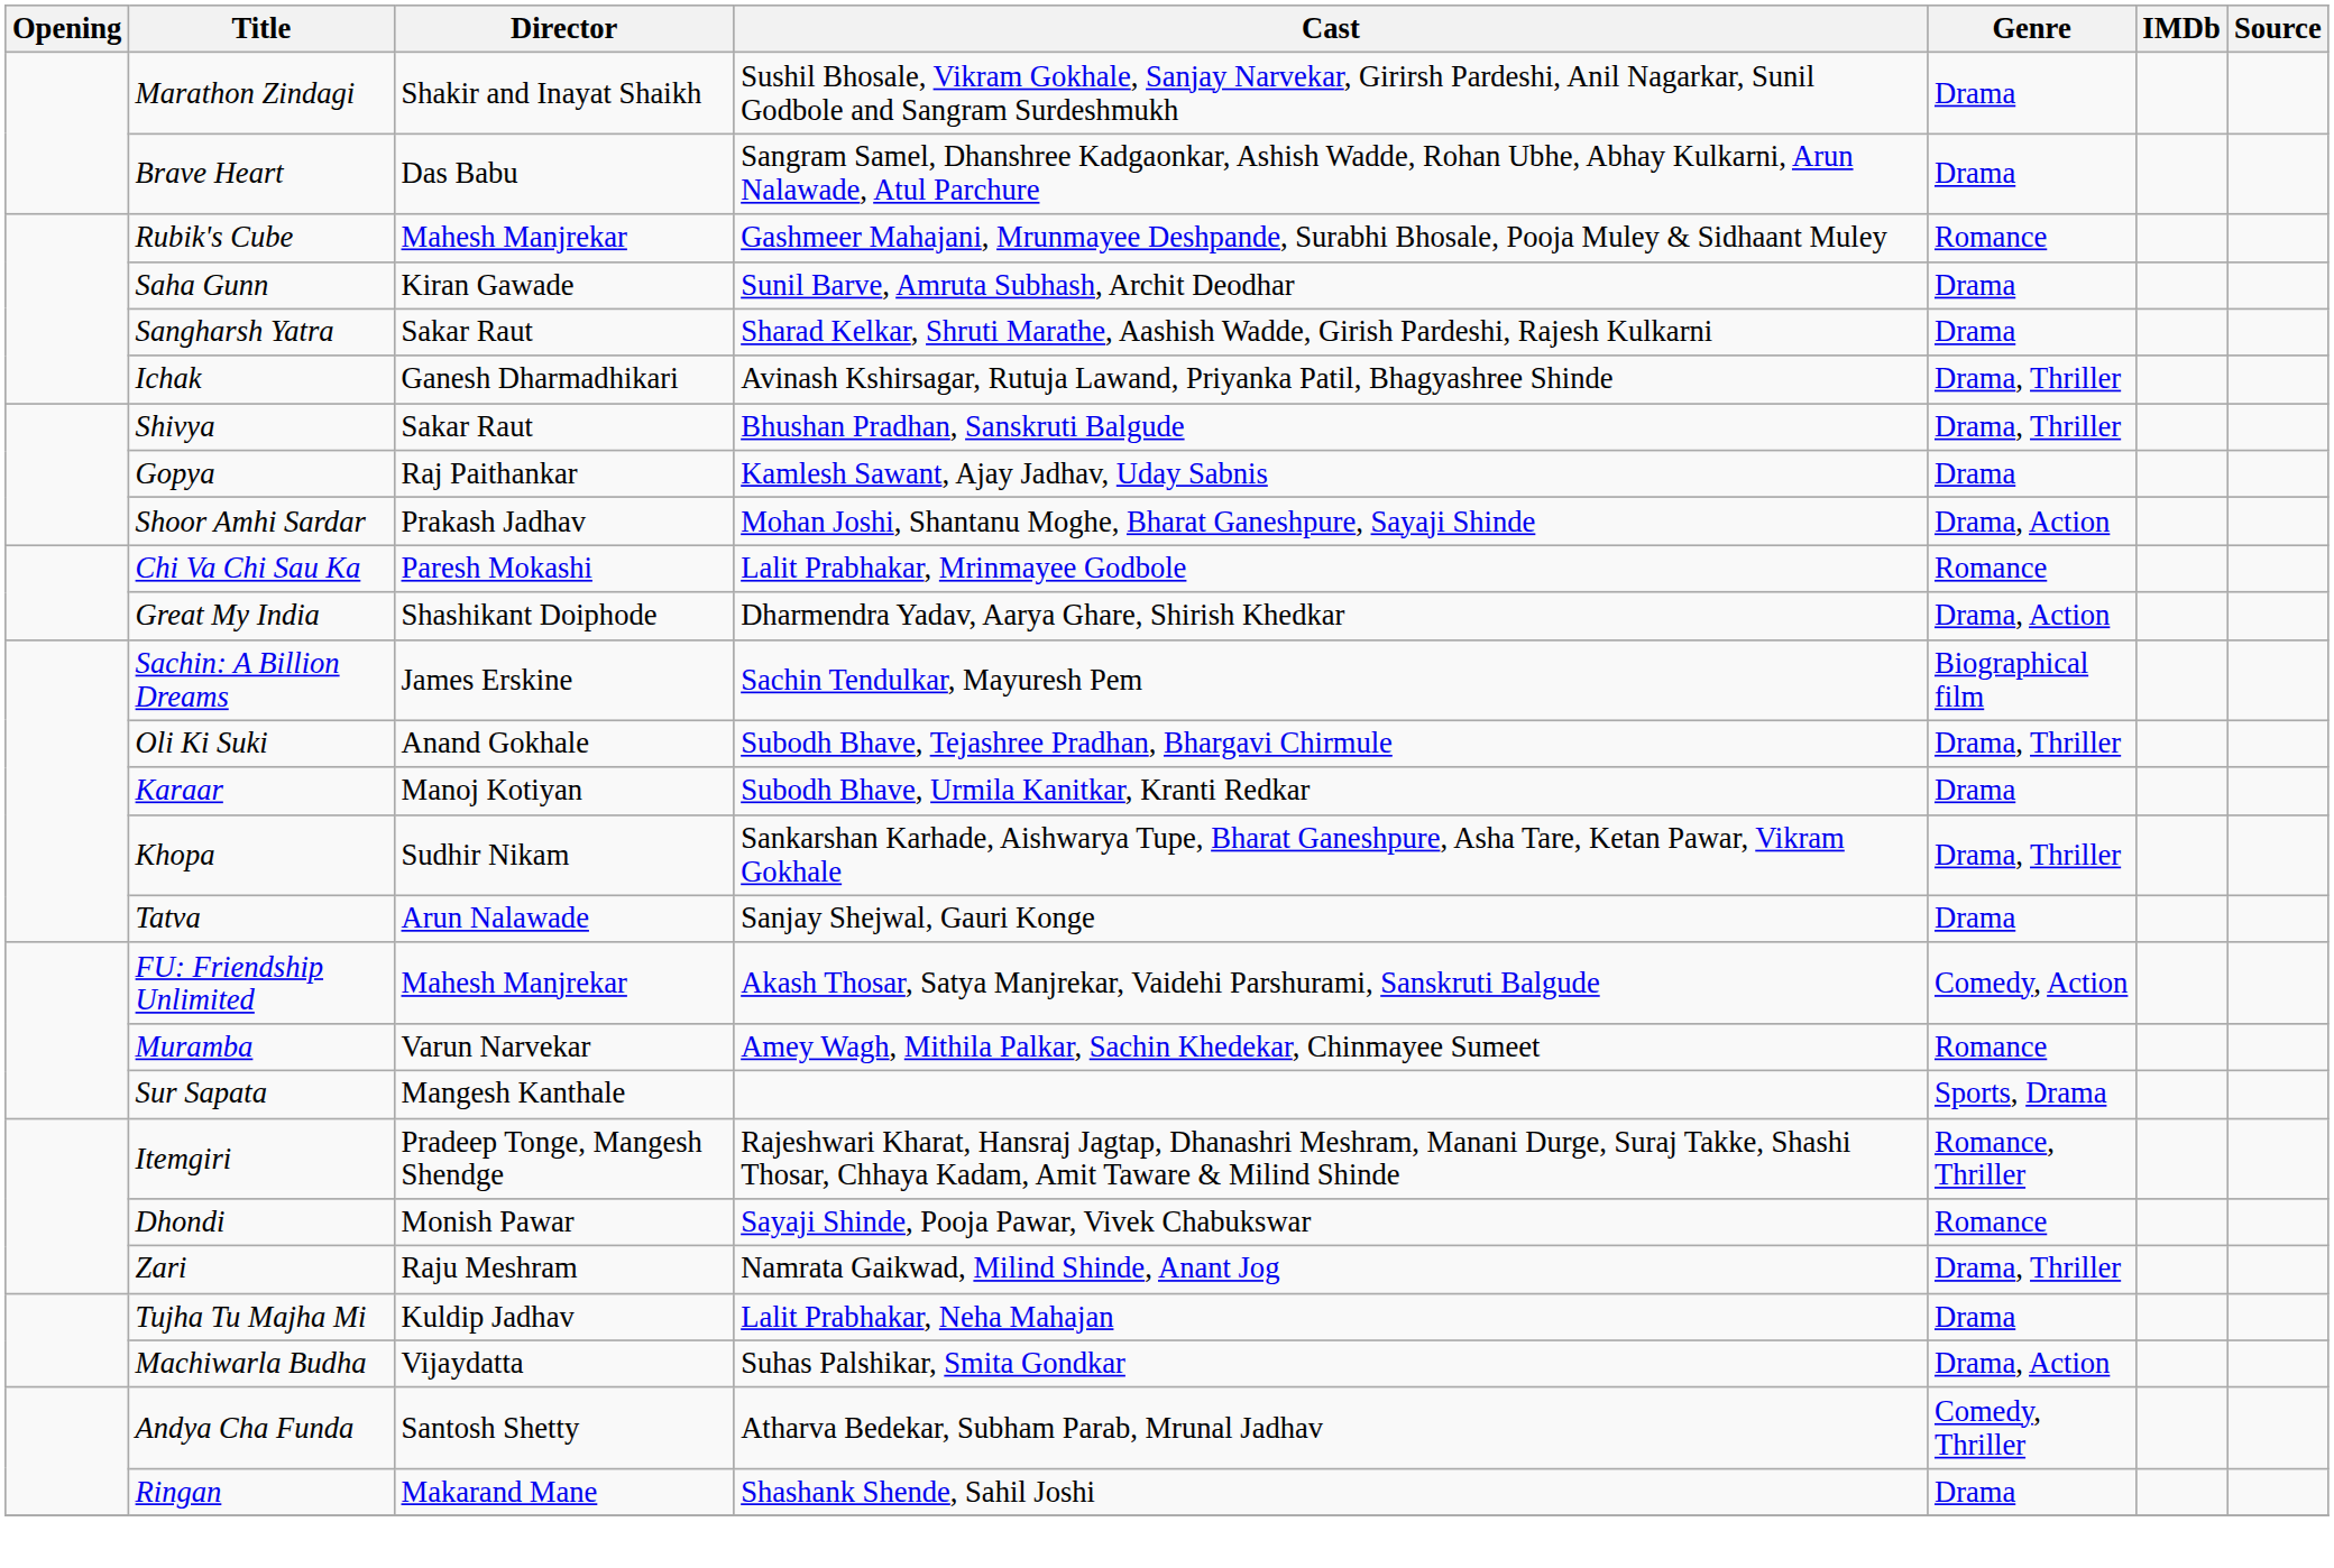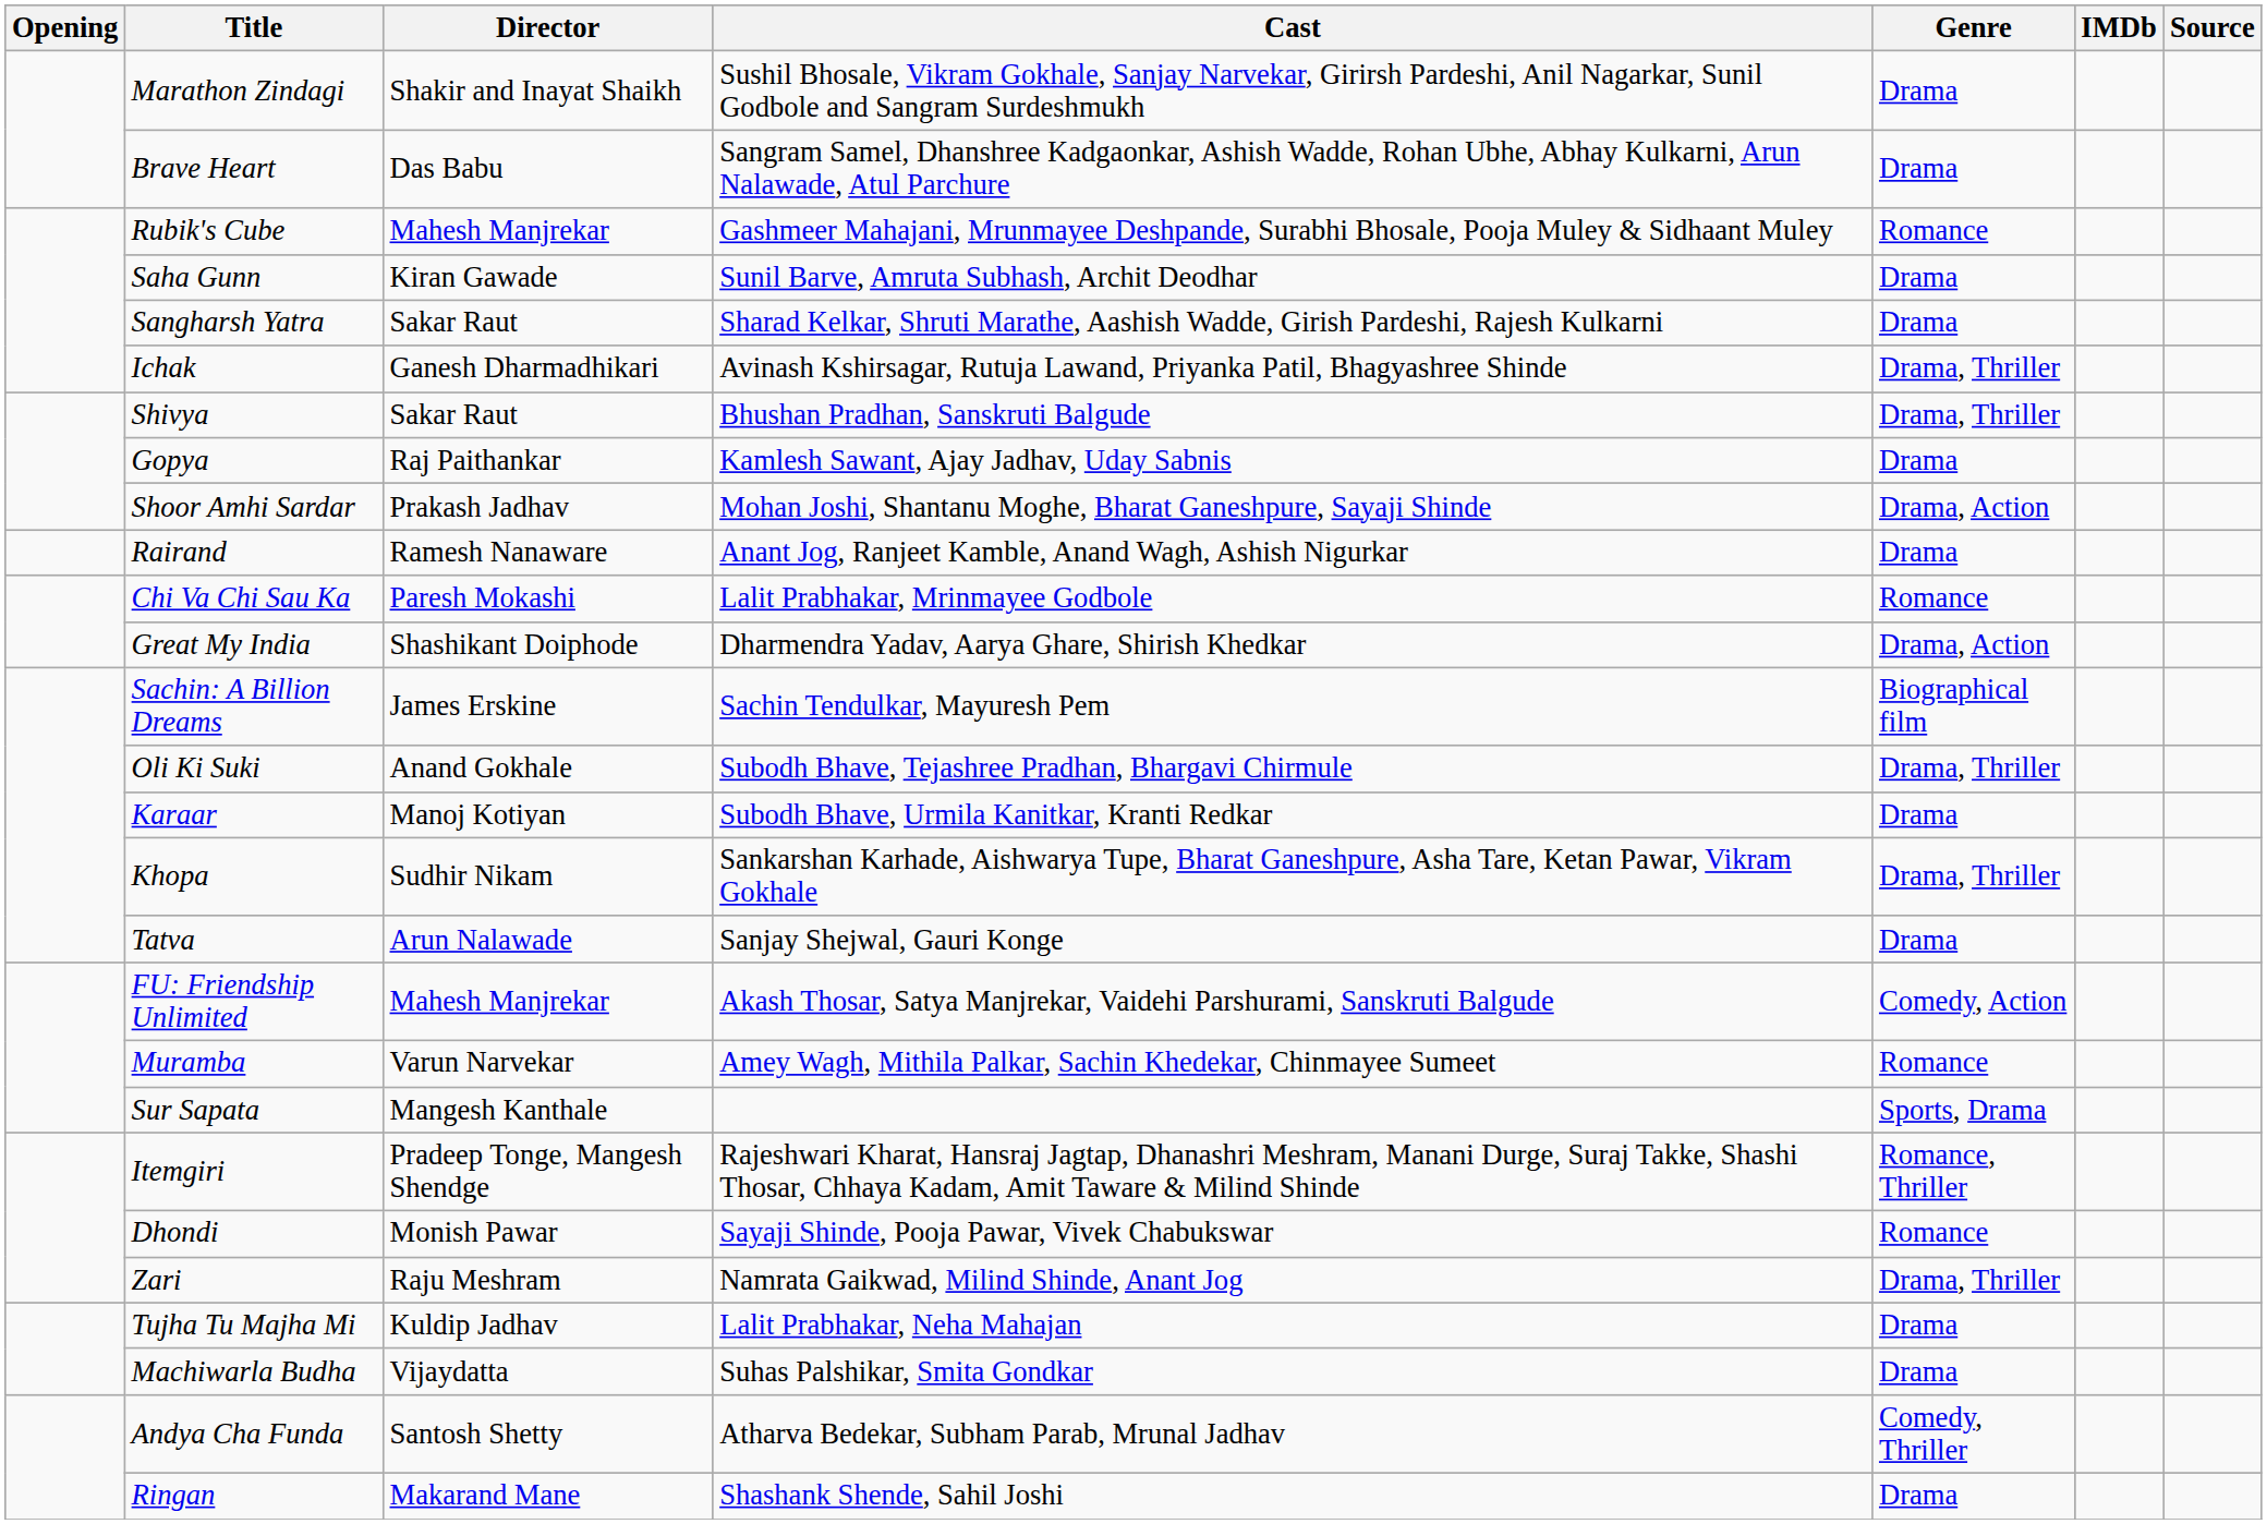 <table class="wikitable sortable">
 <tr>
 <th>Opening</th>
 <th>Title</th>
 <th>Director</th>
 <th>Cast</th>
 <th>Genre</th>
 <th>IMDb</th>
 <th>Source</th>
 </tr>
 <tr>
 <td rowspan=2></td>
 <td><em>Marathon Zindagi</em></td>
 <td>Shakir and Inayat Shaikh</td>
 <td>Sushil Bhosale, <a href='#'>Vikram Gokhale</a>, <a href='#'>Sanjay Narvekar</a>, Girirsh Pardeshi, Anil Nagarkar, Sunil Godbole and Sangram Surdeshmukh</td>
 <td><a href='#'>Drama</a></td>
 <td></td>
 <td></td>
 </tr>
 <tr>
 <td><em>Brave Heart</em></td>
 <td>Das Babu</td>
 <td>Sangram Samel, Dhanshree Kadgaonkar, Ashish Wadde, Rohan Ubhe, Abhay Kulkarni, <a href='#'>Arun Nalawade</a>, <a href='#'>Atul Parchure</a></td>
 <td><a href='#'>Drama</a></td>
 <td></td>
 <td></td>
 </tr>
 <tr>
 <td rowspan=4></td>
 <td><em>Rubik's Cube</em></td>
 <td><a href='#'>Mahesh Manjrekar</a></td>
 <td><a href='#'>Gashmeer Mahajani</a>, <a href='#'>Mrunmayee Deshpande</a>, Surabhi Bhosale, Pooja Muley & Sidhaant Muley</td>
 <td><a href='#'>Romance</a></td>
 <td></td>
 <td></td>
 </tr>
 <tr>
 <td><em>Saha Gunn</em></td>
 <td>Kiran Gawade</td>
 <td><a href='#'>Sunil Barve</a>, <a href='#'>Amruta Subhash</a>, Archit Deodhar</td>
 <td><a href='#'>Drama</a></td>
 <td></td>
 <td></td>
 </tr>
 <tr>
 <td><em>Sangharsh Yatra</em></td>
 <td>Sakar Raut</td>
 <td><a href='#'>Sharad Kelkar</a>, <a href='#'>Shruti Marathe</a>, Aashish Wadde, Girish Pardeshi, Rajesh Kulkarni</td>
 <td><a href='#'>Drama</a></td>
 <td></td>
 <td></td>
 </tr>
 <tr>
 <td><em>Ichak</em></td>
 <td>Ganesh Dharmadhikari</td>
 <td>Avinash Kshirsagar, Rutuja Lawand, Priyanka Patil, Bhagyashree Shinde</td>
 <td><a href='#'>Drama</a>, <a href='#'>Thriller</a></td>
 <td></td>
 <td></td>
 </tr>
 <tr>
 <td rowspan="3"></td>
 <td><em>Shivya</em></td>
 <td>Sakar Raut</td>
 <td><a href='#'>Bhushan Pradhan</a>, <a href='#'>Sanskruti Balgude</a></td>
 <td><a href='#'>Drama</a>, <a href='#'>Thriller</a></td>
 <td></td>
 <td></td>
 </tr>
 <tr>
 <td><em>Gopya</em></td>
 <td>Raj Paithankar</td>
 <td><a href='#'>Kamlesh Sawant</a>, Ajay Jadhav, <a href='#'>Uday Sabnis</a></td>
 <td><a href='#'>Drama</a></td>
 <td></td>
 <td></td>
 </tr>
 <tr>
 <td><em>Shoor Amhi Sardar</em></td>
 <td>Prakash Jadhav</td>
 <td><a href='#'>Mohan Joshi</a>, Shantanu Moghe, <a href='#'>Bharat Ganeshpure</a>, <a href='#'>Sayaji Shinde</a></td>
 <td><a href='#'>Drama</a>, <a href='#'>Action</a></td>
+<td></td>
+<td></td>
+</tr>
+<tr>
+<td></td>
+<td><em>Rairand</em></td>
+<td>Ramesh Nanaware</td>
+<td><a href='#'>Anant Jog</a>, Ranjeet Kamble, Anand Wagh, Ashish Nigurkar</td>
+<td><a href='#'>Drama</a></td>
 <td></td>
 <td></td>
 </tr>
 <tr>
 <td rowspan="2"></td>
 <td><em><a href='#'>Chi Va Chi Sau Ka</a></em></td>
 <td><a href='#'>Paresh Mokashi</a></td>
 <td><a href='#'>Lalit Prabhakar</a>, <a href='#'>Mrinmayee Godbole</a></td>
 <td><a href='#'>Romance</a></td>
 <td></td>
 <td></td>
 </tr>
 <tr>
 <td><em>Great My India</em></td>
 <td>Shashikant Doiphode</td>
 <td>Dharmendra Yadav, Aarya Ghare, Shirish Khedkar</td>
 <td><a href='#'>Drama</a>, <a href='#'>Action</a></td>
 <td></td>
 <td></td>
 </tr>
 <tr>
 <td rowspan="5"></td>
 <td><em><a href='#'>Sachin: A Billion Dreams</a></em></td>
 <td>James Erskine</td>
 <td><a href='#'>Sachin Tendulkar</a>, Mayuresh Pem</td>
 <td><a href='#'>Biographical film</a></td>
 <td></td>
 <td></td>
 </tr>
 <tr>
 <td><em>Oli Ki Suki</em></td>
 <td>Anand Gokhale</td>
 <td><a href='#'>Subodh Bhave</a>, <a href='#'>Tejashree Pradhan</a>, <a href='#'>Bhargavi Chirmule</a></td>
 <td><a href='#'>Drama</a>, <a href='#'>Thriller</a></td>
 <td></td>
 <td></td>
 </tr>
 <tr>
 <td><em><a href='#'>Karaar</a></em></td>
 <td>Manoj Kotiyan</td>
 <td><a href='#'>Subodh Bhave</a>, <a href='#'>Urmila Kanitkar</a>, Kranti Redkar</td>
 <td><a href='#'>Drama</a></td>
 <td></td>
 <td></td>
 </tr>
 <tr>
 <td><em>Khopa</em></td>
 <td>Sudhir Nikam</td>
 <td>Sankarshan Karhade, Aishwarya Tupe, <a href='#'>Bharat Ganeshpure</a>, Asha Tare, Ketan Pawar, <a href='#'>Vikram Gokhale</a></td>
 <td><a href='#'>Drama</a>, <a href='#'>Thriller</a></td>
 <td></td>
 <td></td>
 </tr>
 <tr>
 <td><em>Tatva</em></td>
 <td><a href='#'>Arun Nalawade</a></td>
 <td>Sanjay Shejwal, Gauri Konge</td>
 <td><a href='#'>Drama</a></td>
 <td></td>
 <td></td>
 </tr>
 <tr>
 <td rowspan="3"></td>
 <td><em><a href='#'>FU: Friendship Unlimited</a></em></td>
 <td><a href='#'>Mahesh Manjrekar</a></td>
 <td><a href='#'>Akash Thosar</a>, Satya Manjrekar, Vaidehi Parshurami, <a href='#'>Sanskruti Balgude</a></td>
 <td><a href='#'>Comedy</a>, <a href='#'>Action</a></td>
 <td></td>
 <td></td>
 </tr>
 <tr>
 <td><em><a href='#'>Muramba</a></em></td>
 <td>Varun Narvekar</td>
 <td><a href='#'>Amey Wagh</a>, <a href='#'>Mithila Palkar</a>, <a href='#'>Sachin Khedekar</a>, Chinmayee Sumeet</td>
 <td><a href='#'>Romance</a></td>
 <td></td>
 <td></td>
 </tr>
 <tr>
 <td><em>Sur Sapata</em></td>
 <td>Mangesh Kanthale</td>
 <td></td>
 <td><a href='#'>Sports</a>, <a href='#'>Drama</a></td>
 <td></td>
 <td></td>
 </tr>
 <tr>
 <td rowspan="3"></td>
 <td><em>Itemgiri</em></td>
 <td>Pradeep Tonge, Mangesh Shendge</td>
 <td>Rajeshwari Kharat, Hansraj Jagtap, Dhanashri Meshram, Manani Durge, Suraj Takke, Shashi Thosar, Chhaya Kadam, Amit Taware & Milind Shinde</td>
 <td><a href='#'>Romance</a>, <a href='#'>Thriller</a></td>
 <td></td>
 <td></td>
 </tr>
 <tr>
 <td><em>Dhondi</em></td>
 <td>Monish Pawar</td>
 <td><a href='#'>Sayaji Shinde</a>, Pooja Pawar, Vivek Chabukswar</td>
 <td><a href='#'>Romance</a></td>
 <td></td>
 <td></td>
 </tr>
 <tr>
 <td><em>Zari</em></td>
 <td>Raju Meshram</td>
 <td>Namrata Gaikwad, <a href='#'>Milind Shinde</a>, <a href='#'>Anant Jog</a></td>
 <td><a href='#'>Drama</a>, <a href='#'>Thriller</a></td>
 <td></td>
 <td></td>
 </tr>
 <tr>
 <td rowspan="2"></td>
 <td><em>Tujha Tu Majha Mi</em></td>
 <td>Kuldip Jadhav</td>
 <td><a href='#'>Lalit Prabhakar</a>, <a href='#'>Neha Mahajan</a></td>
 <td><a href='#'>Drama</a></td>
 <td></td>
 <td></td>
 </tr>
 <tr>
 <td><em>Machiwarla Budha</em></td>
 <td>Vijaydatta</td>
 <td>Suhas Palshikar, <a href='#'>Smita Gondkar</a></td>
-<td><a href='#'>Drama</a>, <a href='#'>Action</a></td>
+<td><a href='#'>Drama</a></td>
 <td></td>
 <td></td>
 </tr>
 <tr>
 <td rowspan="2"></td>
 <td><em>Andya Cha Funda</em></td>
 <td>Santosh Shetty</td>
 <td>Atharva Bedekar, Subham Parab, Mrunal Jadhav</td>
 <td><a href='#'>Comedy</a>, <a href='#'>Thriller</a></td>
 <td></td>
 <td></td>
 </tr>
 <tr>
 <td><a href='#'><em>Ringan</em></a></td>
 <td><a href='#'>Makarand Mane</a></td>
 <td><a href='#'>Shashank Shende</a>, Sahil Joshi</td>
 <td><a href='#'>Drama</a></td>
 <td></td>
 <td></td>
 </tr>
 <tr>
 </tr>
 </table>
